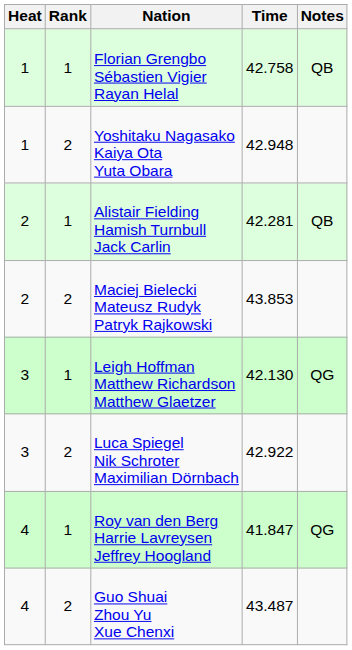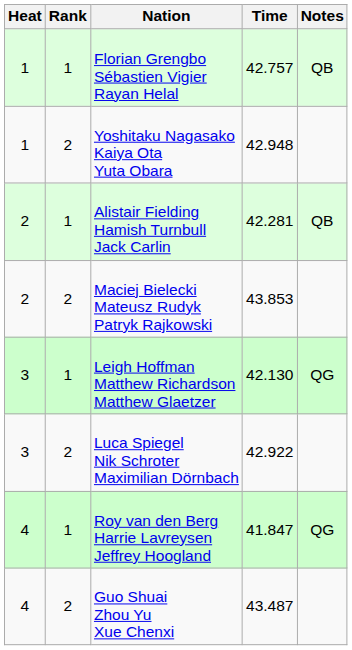 <table class="wikitable sortable" style="text-align:center">
 <tr>
 <th>Heat</th>
 <th>Rank</th>
 <th>Nation</th>
 <th>Time</th>
 <th>Notes</th>
 </tr>
 <tr bgcolor=ddffdd>
 <td>1</td>
 <td>1</td>
 <td align=left><br><a href='#'>Florian Grengbo</a><br><a href='#'>Sébastien Vigier</a><br><a href='#'>Rayan Helal</a></td>
-<td>42.758</td>
+<td>42.757</td>
 <td>QB</td>
 </tr>
 <tr>
 <td>1</td>
 <td>2</td>
 <td align=left><br><a href='#'>Yoshitaku Nagasako</a><br><a href='#'>Kaiya Ota</a><br><a href='#'>Yuta Obara</a></td>
 <td>42.948</td>
 <td></td>
 </tr>
 <tr bgcolor=ddffdd>
 <td>2</td>
 <td>1</td>
 <td align=left><br><a href='#'>Alistair Fielding</a><br><a href='#'>Hamish Turnbull</a><br><a href='#'>Jack Carlin</a></td>
 <td>42.281</td>
 <td>QB</td>
 </tr>
 <tr>
 <td>2</td>
 <td>2</td>
 <td align=left><br><a href='#'>Maciej Bielecki</a><br><a href='#'>Mateusz Rudyk</a><br><a href='#'>Patryk Rajkowski</a></td>
 <td>43.853</td>
 <td></td>
 </tr>
 <tr bgcolor=ccffcc>
 <td>3</td>
 <td>1</td>
 <td align=left><br><a href='#'>Leigh Hoffman</a><br><a href='#'>Matthew Richardson</a><br><a href='#'>Matthew Glaetzer</a></td>
 <td>42.130</td>
 <td>QG</td>
 </tr>
 <tr>
 <td>3</td>
 <td>2</td>
 <td align=left><br><a href='#'>Luca Spiegel</a><br><a href='#'>Nik Schroter</a><br><a href='#'>Maximilian Dörnbach</a></td>
 <td>42.922</td>
 <td></td>
 </tr>
 <tr bgcolor=ccffcc>
 <td>4</td>
 <td>1</td>
 <td align=left><br><a href='#'>Roy van den Berg</a><br><a href='#'>Harrie Lavreysen</a><br><a href='#'>Jeffrey Hoogland</a></td>
 <td>41.847</td>
 <td>QG</td>
 </tr>
 <tr>
 <td>4</td>
 <td>2</td>
 <td align=left><br><a href='#'>Guo Shuai</a><br><a href='#'>Zhou Yu</a><br><a href='#'>Xue Chenxi</a></td>
 <td>43.487</td>
 <td></td>
 </tr>
 </table>
